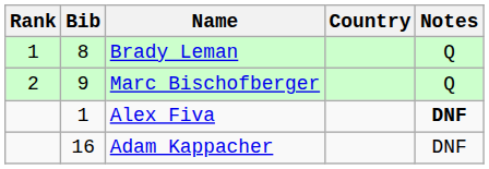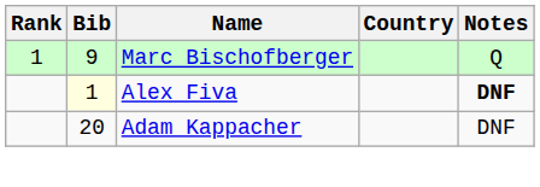 <table class="wikitable" style="text-align:center;">
 <tr>
 <th>Rank</th>
 <th>Bib</th>
 <th>Name</th>
 <th>Country</th>
 <th>Notes</th>
 </tr>
 <tr bgcolor=ccffcc>
 <td>1</td>
-<td>8</td>
-<td align=left><a href='#'>Brady Leman</a></td>
-<td align="left"></td>
-<td>Q</td>
-</tr>
-<tr bgcolor=ccffcc>
-<td>2</td>
 <td>9</td>
 <td align=left><a href='#'>Marc Bischofberger</a></td>
 <td align="left"></td>
 <td>Q</td>
 </tr>
 <tr>
 <td></td>
-<td>1</td>
+<td style="background: lightyellow;">1</td>
 <td align=left><a href='#'>Alex Fiva</a></td>
 <td align="left"></td>
 <td><strong>DNF</strong></td>
 </tr>
 <tr>
 <td></td>
-<td>16</td>
+<td>20</td>
 <td align=left><a href='#'>Adam Kappacher</a></td>
 <td align="left"></td>
 <td>DNF</td>
 </tr>
 </table>
